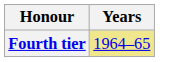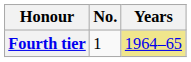 <table class="wikitable plainrowheaders">
 <tr>
 <th scope=col>Honour</th>
+<th scope=col>No.</th>
 <th scope=col>Years</th>
 </tr>
 <tr>
 <th scope=row><a href='#'>Fourth tier</a></th>
+<td>1</td>
 <td style="background: khaki;"><a href='#'>1964–65</a></td>
 </tr>
 </table>
